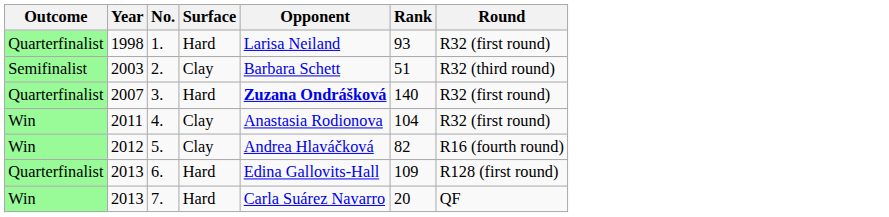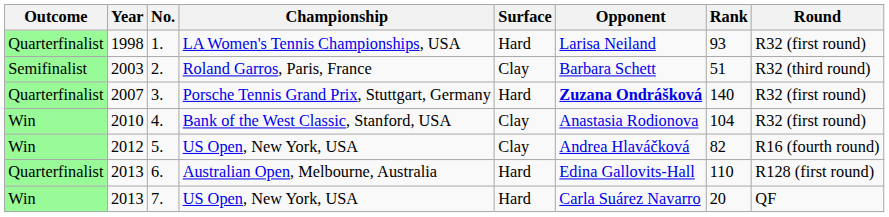 <table class="wikitable" style=font-size:100%>
 <tr>
 <th>Outcome</th>
 <th>Year</th>
 <th>No.</th>
+<th>Championship</th>
 <th>Surface</th>
 <th>Opponent</th>
 <th>Rank</th>
 <th>Round</th>
 </tr>
 <tr>
 <td bgcolor=98FB98>Quarterfinalist</td>
 <td>1998</td>
 <td>1.</td>
+<td><a href='#'>LA Women's Tennis Championships</a>, USA</td>
 <td>Hard</td>
 <td> <a href='#'>Larisa Neiland</a></td>
 <td>93</td>
 <td>R32 (first round)</td>
 </tr>
 <tr>
 <td bgcolor=98FB98>Semifinalist</td>
 <td>2003</td>
 <td>2.</td>
+<td><a href='#'>Roland Garros</a>, Paris, France</td>
 <td>Clay</td>
 <td> <a href='#'>Barbara Schett</a></td>
 <td>51</td>
 <td>R32 (third round)</td>
 </tr>
 <tr>
 <td bgcolor=98FB98>Quarterfinalist</td>
 <td>2007</td>
 <td>3.</td>
+<td><a href='#'>Porsche Tennis Grand Prix</a>, Stuttgart, Germany</td>
 <td>Hard</td>
 <td><strong> <a href='#'>Zuzana Ondrášková</a></strong></td>
 <td>140</td>
 <td>R32 (first round)</td>
 </tr>
 <tr>
 <td bgcolor=98FB98>Win</td>
-<td>2011</td>
+<td>2010</td>
 <td>4.</td>
+<td><a href='#'>Bank of the West Classic</a>, Stanford, USA</td>
 <td>Clay</td>
 <td> <a href='#'>Anastasia Rodionova</a></td>
 <td>104</td>
 <td>R32 (first round)</td>
 </tr>
 <tr>
 <td bgcolor=98FB98>Win</td>
 <td>2012</td>
 <td>5.</td>
+<td><a href='#'>US Open</a>, New York, USA</td>
 <td>Clay</td>
 <td> <a href='#'>Andrea Hlaváčková</a></td>
 <td>82</td>
 <td>R16 (fourth round)</td>
 </tr>
 <tr>
 <td bgcolor=98FB98>Quarterfinalist</td>
 <td>2013</td>
 <td>6.</td>
+<td><a href='#'>Australian Open</a>, Melbourne, Australia</td>
 <td>Hard</td>
 <td> <a href='#'>Edina Gallovits-Hall</a></td>
-<td>109</td>
+<td>110</td>
 <td>R128 (first round)</td>
 </tr>
 <tr>
 <td bgcolor=98FB98>Win</td>
 <td>2013</td>
 <td>7.</td>
+<td><a href='#'>US Open</a>, New York, USA</td>
 <td>Hard</td>
 <td> <a href='#'>Carla Suárez Navarro</a></td>
 <td>20</td>
 <td>QF</td>
 </tr>
 </table>
